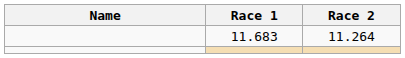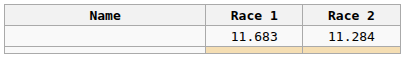 <table class="wikitable sortable" style="text-align:center;">
 <tr>
 <th style="width:15em">Name</th>
 <th style="width:7em">Race 1</th>
 <th style="width:7em">Race 2</th>
 </tr>
 <tr>
 <td align=left></td>
 <td>11.683</td>
-<td>11.264</td>
+<td>11.284</td>
 </tr>
 <tr>
 <td align=left></td>
 <td bgcolor=wheat></td>
 <td bgcolor=wheat></td>
 </tr>
 </table>
